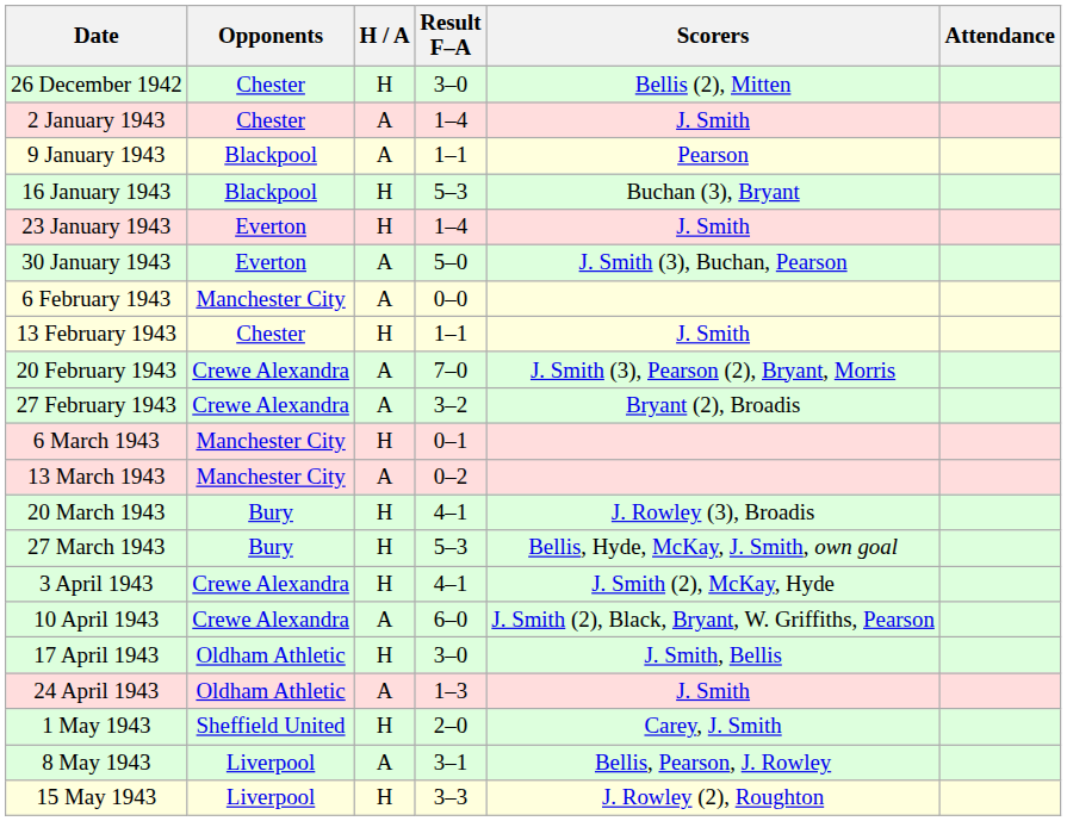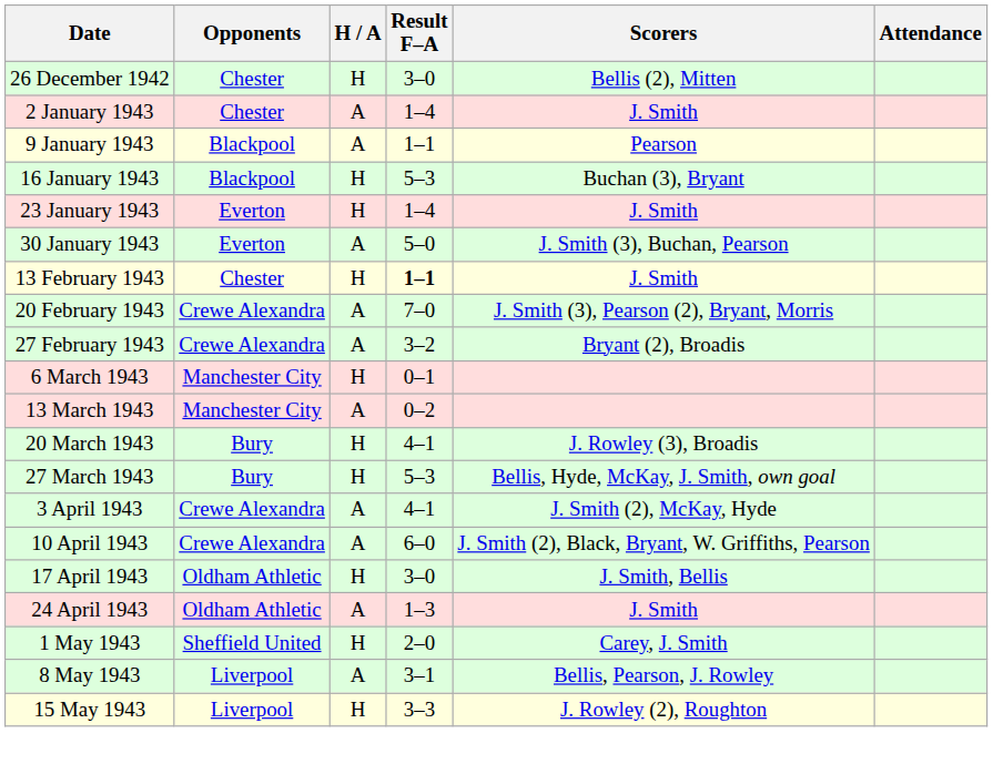 <table class="wikitable" style="text-align:center">
 <tr>
 <th>Date</th>
 <th>Opponents</th>
 <th>H / A</th>
 <th>Result<br>F–A</th>
 <th>Scorers</th>
 <th>Attendance</th>
 </tr>
 <tr bgcolor="#ddffdd">
 <td>26 December 1942</td>
 <td><a href='#'>Chester</a></td>
 <td>H</td>
 <td>3–0</td>
 <td><a href='#'>Bellis</a> (2), <a href='#'>Mitten</a></td>
 <td></td>
 </tr>
 <tr bgcolor="#ffdddd">
 <td>2 January 1943</td>
 <td><a href='#'>Chester</a></td>
 <td>A</td>
 <td>1–4</td>
 <td><a href='#'>J. Smith</a></td>
 <td></td>
 </tr>
 <tr bgcolor="#ffffdd">
 <td>9 January 1943</td>
 <td><a href='#'>Blackpool</a></td>
 <td>A</td>
 <td>1–1</td>
 <td><a href='#'>Pearson</a></td>
 <td></td>
 </tr>
 <tr bgcolor="#ddffdd">
 <td>16 January 1943</td>
 <td><a href='#'>Blackpool</a></td>
 <td>H</td>
 <td>5–3</td>
 <td>Buchan (3), <a href='#'>Bryant</a></td>
 <td></td>
 </tr>
 <tr bgcolor="#ffdddd">
 <td>23 January 1943</td>
 <td><a href='#'>Everton</a></td>
 <td>H</td>
 <td>1–4</td>
 <td><a href='#'>J. Smith</a></td>
 <td></td>
 </tr>
 <tr bgcolor="#ddffdd">
 <td>30 January 1943</td>
 <td><a href='#'>Everton</a></td>
 <td>A</td>
 <td>5–0</td>
 <td><a href='#'>J. Smith</a> (3), Buchan, <a href='#'>Pearson</a></td>
 <td></td>
 </tr>
 <tr bgcolor="#ffffdd">
-<td>6 February 1943</td>
-<td><a href='#'>Manchester City</a></td>
-<td>A</td>
-<td>0–0</td>
-<td></td>
-<td></td>
-</tr>
-<tr bgcolor="#ffffdd">
 <td>13 February 1943</td>
 <td><a href='#'>Chester</a></td>
 <td>H</td>
-<td>1–1</td>
+<td><strong>1–1</strong></td>
 <td><a href='#'>J. Smith</a></td>
 <td></td>
 </tr>
 <tr bgcolor="#ddffdd">
 <td>20 February 1943</td>
 <td><a href='#'>Crewe Alexandra</a></td>
 <td>A</td>
 <td>7–0</td>
 <td><a href='#'>J. Smith</a> (3), <a href='#'>Pearson</a> (2), <a href='#'>Bryant</a>, <a href='#'>Morris</a></td>
 <td></td>
 </tr>
 <tr bgcolor="#ddffdd">
 <td>27 February 1943</td>
 <td><a href='#'>Crewe Alexandra</a></td>
 <td>A</td>
 <td>3–2</td>
 <td><a href='#'>Bryant</a> (2), Broadis</td>
 <td></td>
 </tr>
 <tr bgcolor="#ffdddd">
 <td>6 March 1943</td>
 <td><a href='#'>Manchester City</a></td>
 <td>H</td>
 <td>0–1</td>
 <td></td>
 <td></td>
 </tr>
 <tr bgcolor="#ffdddd">
 <td>13 March 1943</td>
 <td><a href='#'>Manchester City</a></td>
 <td>A</td>
 <td>0–2</td>
 <td></td>
 <td></td>
 </tr>
 <tr bgcolor="#ddffdd">
 <td>20 March 1943</td>
 <td><a href='#'>Bury</a></td>
 <td>H</td>
 <td>4–1</td>
 <td><a href='#'>J. Rowley</a> (3), Broadis</td>
 <td></td>
 </tr>
 <tr bgcolor="#ddffdd">
 <td>27 March 1943</td>
 <td><a href='#'>Bury</a></td>
 <td>H</td>
 <td>5–3</td>
 <td><a href='#'>Bellis</a>, Hyde, <a href='#'>McKay</a>, <a href='#'>J. Smith</a>, <em>own goal</em></td>
 <td></td>
 </tr>
 <tr bgcolor="#ddffdd">
 <td>3 April 1943</td>
 <td><a href='#'>Crewe Alexandra</a></td>
-<td>H</td>
+<td>A</td>
 <td>4–1</td>
 <td><a href='#'>J. Smith</a> (2), <a href='#'>McKay</a>, Hyde</td>
 <td></td>
 </tr>
 <tr bgcolor="#ddffdd">
 <td>10 April 1943</td>
 <td><a href='#'>Crewe Alexandra</a></td>
 <td>A</td>
 <td>6–0</td>
 <td><a href='#'>J. Smith</a> (2), Black, <a href='#'>Bryant</a>, W. Griffiths, <a href='#'>Pearson</a></td>
 <td></td>
 </tr>
 <tr bgcolor="#ddffdd">
 <td>17 April 1943</td>
 <td><a href='#'>Oldham Athletic</a></td>
 <td>H</td>
 <td>3–0</td>
 <td><a href='#'>J. Smith</a>, <a href='#'>Bellis</a></td>
 <td></td>
 </tr>
 <tr bgcolor="#ffdddd">
 <td>24 April 1943</td>
 <td><a href='#'>Oldham Athletic</a></td>
 <td>A</td>
 <td>1–3</td>
 <td><a href='#'>J. Smith</a></td>
 <td></td>
 </tr>
 <tr bgcolor="#ddffdd">
 <td>1 May 1943</td>
 <td><a href='#'>Sheffield United</a></td>
 <td>H</td>
 <td>2–0</td>
 <td><a href='#'>Carey</a>, <a href='#'>J. Smith</a></td>
 <td></td>
 </tr>
 <tr bgcolor="#ddffdd">
 <td>8 May 1943</td>
 <td><a href='#'>Liverpool</a></td>
 <td>A</td>
 <td>3–1</td>
 <td><a href='#'>Bellis</a>, <a href='#'>Pearson</a>, <a href='#'>J. Rowley</a></td>
 <td></td>
 </tr>
 <tr bgcolor="#ffffdd">
 <td>15 May 1943</td>
 <td><a href='#'>Liverpool</a></td>
 <td>H</td>
 <td>3–3</td>
 <td><a href='#'>J. Rowley</a> (2), <a href='#'>Roughton</a></td>
 <td></td>
 </tr>
 </table>
